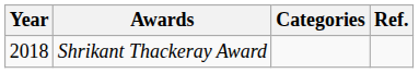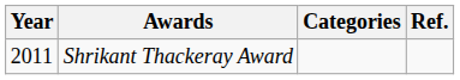 <table class="wikitable">
 <tr>
 <th>Year</th>
 <th>Awards</th>
 <th>Categories</th>
 <th>Ref.</th>
 </tr>
 <tr>
-<td>2018</td>
+<td>2011</td>
 <td><em>Shrikant Thackeray Award</em></td>
 <td></td>
 <td></td>
 </tr>
 </table>
